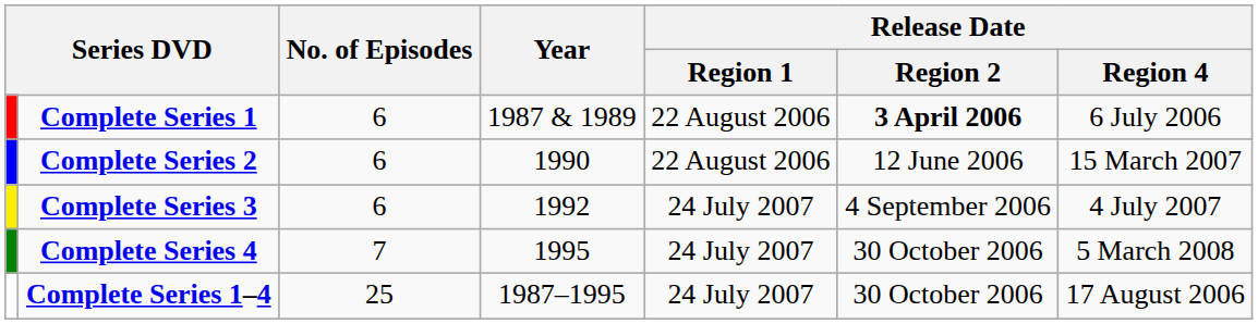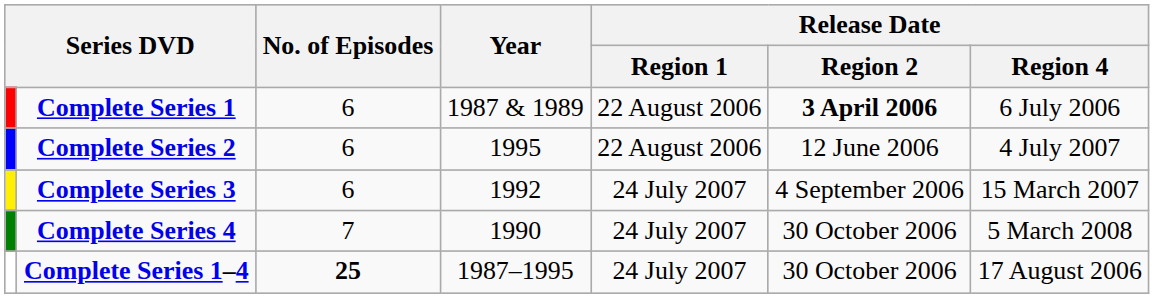 <table class="wikitable" width="80%" style="text-align:center;">
 <tr>
 <th colspan="2" rowspan="2">Series DVD</th>
 <th rowspan="2">No. of Episodes</th>
 <th rowspan="2">Year</th>
 <th colspan="3">Release Date</th>
 </tr>
 <tr>
 <th>Region 1</th>
 <th>Region 2</th>
 <th>Region 4</th>
 </tr>
 <tr>
 <td bgcolor="FF0000"></td>
 <td><strong><a href='#'>Complete Series 1</a></strong></td>
 <td>6</td>
 <td>1987 & 1989</td>
 <td>22 August 2006</td>
 <td><strong>3 April 2006</strong></td>
 <td>6 July 2006</td>
 </tr>
 <tr>
 <td bgcolor="0000FF"></td>
 <td><strong><a href='#'>Complete Series 2</a></strong></td>
 <td>6</td>
-<td>1990</td>
+<td>1995</td>
 <td>22 August 2006</td>
 <td>12 June 2006</td>
-<td>15 March 2007</td>
+<td>4 July 2007</td>
 </tr>
 <tr>
 <td bgcolor="FFEF00"></td>
 <td><strong><a href='#'>Complete Series 3</a></strong></td>
 <td>6</td>
 <td>1992</td>
 <td>24 July 2007</td>
 <td>4 September 2006</td>
-<td>4 July 2007</td>
+<td>15 March 2007</td>
 </tr>
 <tr>
 <td bgcolor="008000"></td>
 <td><strong><a href='#'>Complete Series 4</a></strong></td>
 <td>7</td>
-<td>1995</td>
+<td>1990</td>
 <td>24 July 2007</td>
 <td>30 October 2006</td>
 <td>5 March 2008</td>
 </tr>
 <tr>
 <td bgcolor="FFFFFF"></td>
 <td><strong><a href='#'>Complete Series 1</a>–<a href='#'>4</a></strong></td>
-<td>25</td>
+<td><strong>25</strong></td>
 <td>1987–1995</td>
 <td>24 July 2007</td>
 <td>30 October 2006</td>
 <td>17 August 2006</td>
 </tr>
 </table>
